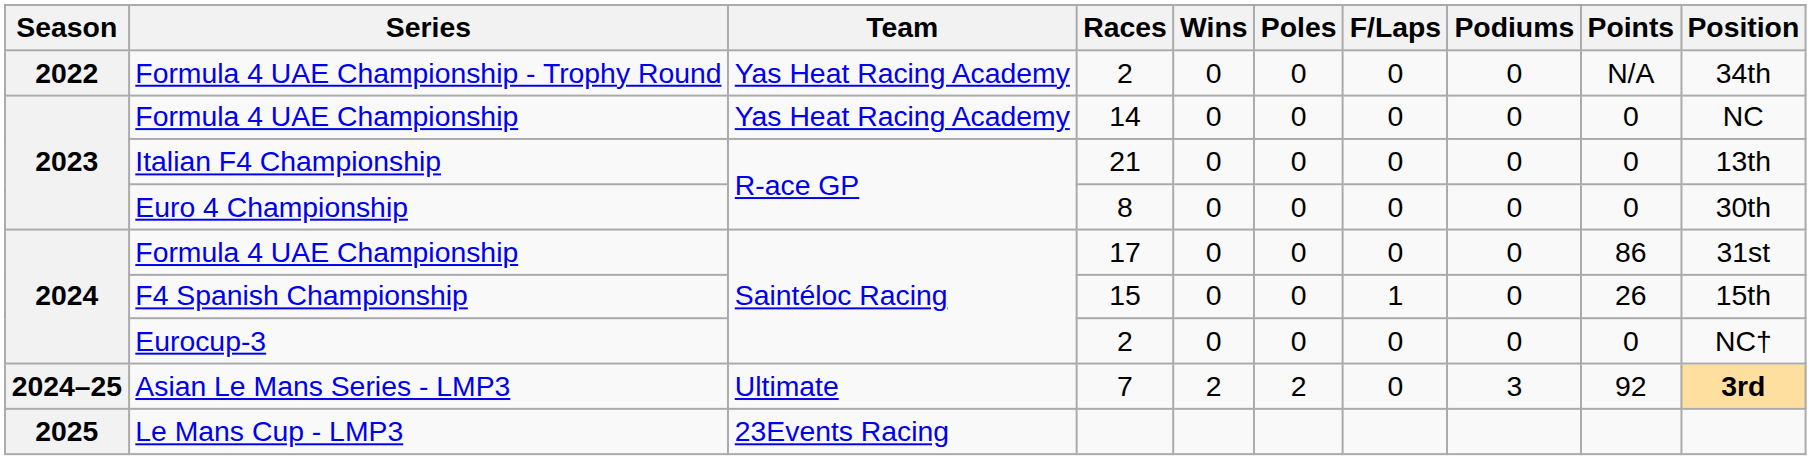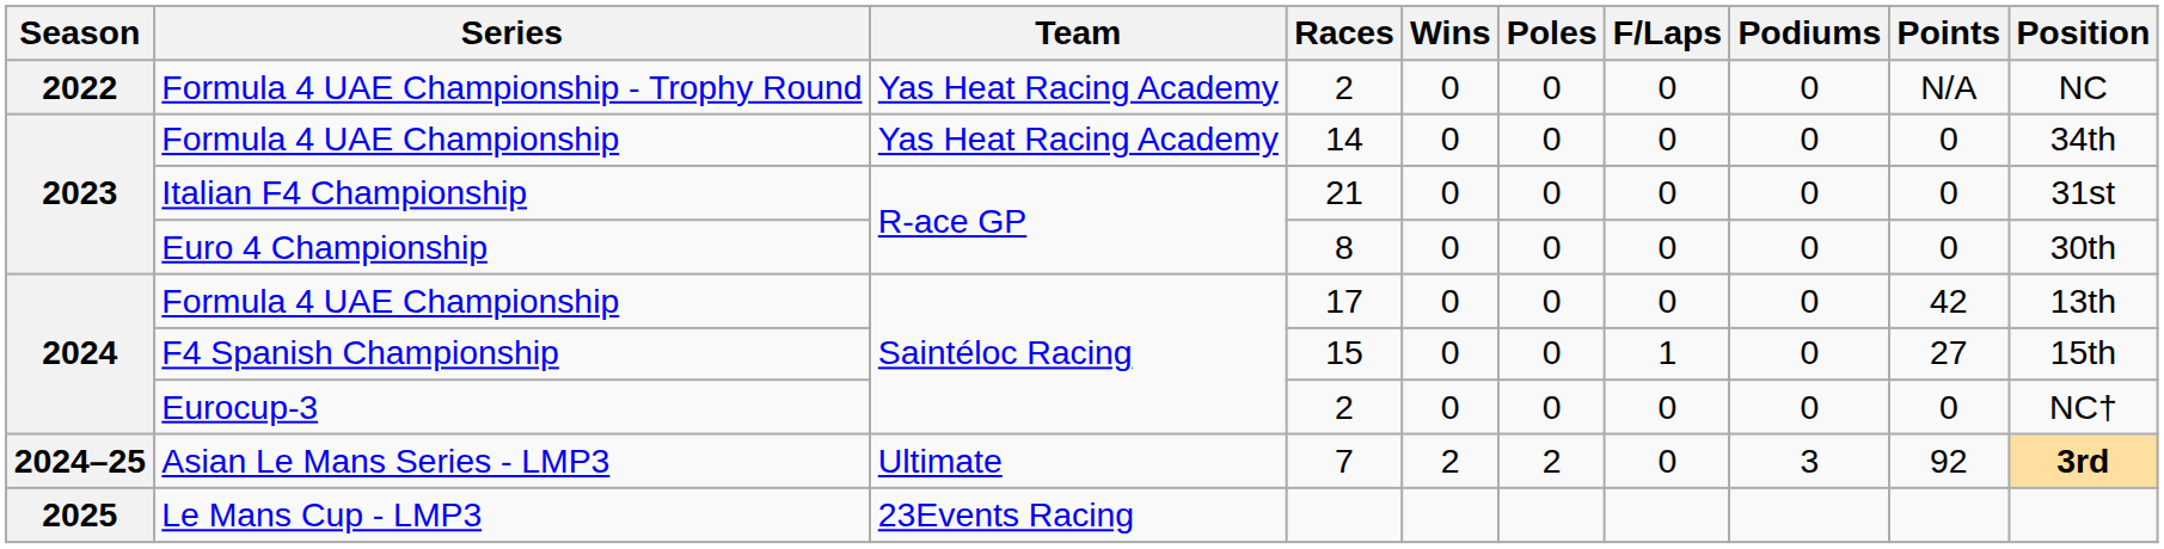 <table class="wikitable" style="font-size: 90%; text-align:center">
 <tr>
 <th>Season</th>
 <th>Series</th>
 <th>Team</th>
 <th>Races</th>
 <th>Wins</th>
 <th>Poles</th>
 <th>F/Laps</th>
 <th>Podiums</th>
 <th>Points</th>
 <th>Position</th>
 </tr>
 <tr>
 <th>2022</th>
 <td align="left" nowrap><a href='#'>Formula 4 UAE Championship - Trophy Round</a></td>
 <td align="left" nowrap><a href='#'>Yas Heat Racing Academy</a></td>
 <td>2</td>
 <td>0</td>
 <td>0</td>
 <td>0</td>
 <td>0</td>
 <td>N/A</td>
-<td>34th</td>
+<td>NC</td>
 </tr>
 <tr>
 <th rowspan="3">2023</th>
 <td align="left"><a href='#'>Formula 4 UAE Championship</a></td>
 <td align="left"><a href='#'>Yas Heat Racing Academy</a></td>
 <td>14</td>
 <td>0</td>
 <td>0</td>
 <td>0</td>
 <td>0</td>
 <td>0</td>
-<td>NC</td>
+<td>34th</td>
 </tr>
 <tr>
 <td align="left"><a href='#'>Italian F4 Championship</a></td>
 <td rowspan="2" align="left"><a href='#'>R-ace GP</a></td>
 <td>21</td>
 <td>0</td>
 <td>0</td>
 <td>0</td>
 <td>0</td>
 <td>0</td>
-<td>13th</td>
+<td>31st</td>
 </tr>
 <tr>
 <td align="left"><a href='#'>Euro 4 Championship</a></td>
 <td>8</td>
 <td>0</td>
 <td>0</td>
 <td>0</td>
 <td>0</td>
 <td>0</td>
 <td>30th</td>
 </tr>
 <tr>
 <th rowspan="3">2024</th>
 <td align="left"><a href='#'>Formula 4 UAE Championship</a></td>
 <td rowspan="3" align="left"><a href='#'>Saintéloc Racing</a></td>
 <td>17</td>
 <td>0</td>
 <td>0</td>
 <td>0</td>
 <td>0</td>
-<td>86</td>
-<td>31st</td>
+<td>42</td>
+<td>13th</td>
 </tr>
 <tr>
 <td align="left"><a href='#'>F4 Spanish Championship</a></td>
 <td>15</td>
 <td>0</td>
 <td>0</td>
 <td>1</td>
 <td>0</td>
-<td>26</td>
+<td>27</td>
 <td>15th</td>
 </tr>
 <tr>
 <td align=left><a href='#'>Eurocup-3</a></td>
 <td>2</td>
 <td>0</td>
 <td>0</td>
 <td>0</td>
 <td>0</td>
 <td>0</td>
 <td>NC†</td>
 </tr>
 <tr>
 <th nowrap>2024–25</th>
 <td align=left><a href='#'>Asian Le Mans Series - LMP3</a></td>
 <td align=left><a href='#'>Ultimate</a></td>
 <td>7</td>
 <td>2</td>
 <td>2</td>
 <td>0</td>
 <td>3</td>
 <td>92</td>
 <td style="background:#FFDF9F;"><strong>3rd</strong></td>
 </tr>
 <tr>
 <th>2025</th>
 <td align=left><a href='#'>Le Mans Cup - LMP3</a></td>
 <td align=left><a href='#'>23Events Racing</a></td>
 <td></td>
 <td></td>
 <td></td>
 <td></td>
 <td></td>
 <td></td>
 <td></td>
 </tr>
 </table>
